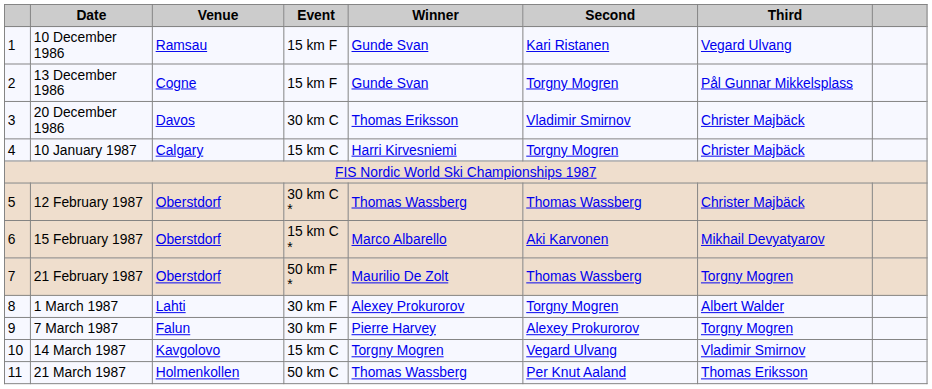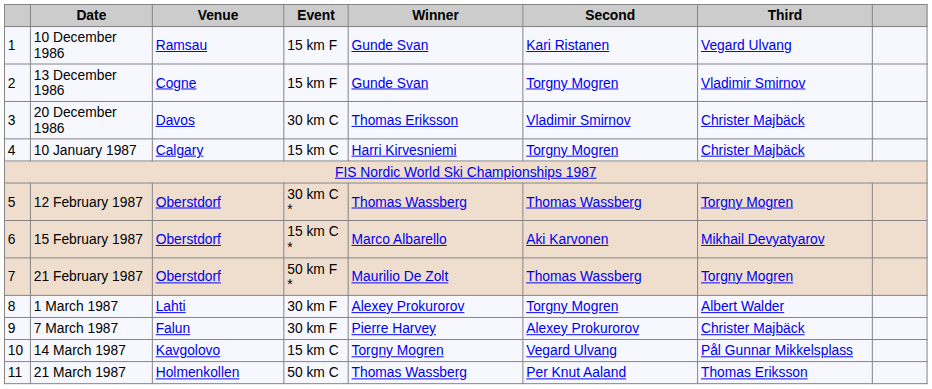 <table bgcolor="#f7f8ff" cellpadding="3" cellspacing="0" border="1" style="font-size: 90%; border: gray solid 1px; border-collapse: collapse;">
 <tr bgcolor="#CCCCCC">
 <td align="center" width="20"><strong></strong></td>
 <td align="center" width="120"><strong>Date</strong></td>
 <td align="center" width="130"><strong>Venue</strong></td>
 <td align="center" width="60"><strong>Event</strong></td>
 <td align="center" width="175"><strong>Winner</strong></td>
 <td align="center" width="175"><strong>Second</strong></td>
 <td align="center" width="175"><strong>Third</strong></td>
 <td align="center" width="50"><strong></strong></td>
 </tr>
 <tr align="left">
 <td>1</td>
 <td>10 December 1986</td>
 <td> <a href='#'>Ramsau</a></td>
 <td>15 km F</td>
 <td> <a href='#'>Gunde Svan</a></td>
 <td> <a href='#'>Kari Ristanen</a></td>
 <td> <a href='#'>Vegard Ulvang</a></td>
 <td></td>
 </tr>
 <tr align="left">
 <td>2</td>
 <td>13 December 1986</td>
 <td> <a href='#'>Cogne</a></td>
 <td>15 km F</td>
 <td> <a href='#'>Gunde Svan</a></td>
 <td> <a href='#'>Torgny Mogren</a></td>
-<td> <a href='#'>Pål Gunnar Mikkelsplass</a></td>
+<td> <a href='#'>Vladimir Smirnov</a></td>
 <td></td>
 </tr>
 <tr align="left">
 <td>3</td>
 <td>20 December 1986</td>
 <td> <a href='#'>Davos</a></td>
 <td>30 km C</td>
 <td> <a href='#'>Thomas Eriksson</a></td>
 <td> <a href='#'>Vladimir Smirnov</a></td>
 <td> <a href='#'>Christer Majbäck</a></td>
 <td></td>
 </tr>
 <tr align="left">
 <td>4</td>
 <td>10 January 1987</td>
 <td> <a href='#'>Calgary</a></td>
 <td>15 km C</td>
 <td> <a href='#'>Harri Kirvesniemi</a></td>
 <td> <a href='#'>Torgny Mogren</a></td>
 <td> <a href='#'>Christer Majbäck</a></td>
 <td></td>
 </tr>
 <tr bgcolor=#EFDECD>
 <td colspan="9" align="center"><a href='#'>FIS Nordic World Ski Championships 1987</a></td>
 </tr>
 <tr bgcolor=#EFDECD>
 <td>5</td>
 <td>12 February 1987</td>
 <td> <a href='#'>Oberstdorf</a></td>
 <td>30 km C *</td>
 <td> <a href='#'>Thomas Wassberg</a></td>
 <td> <a href='#'>Thomas Wassberg</a></td>
-<td> <a href='#'>Christer Majbäck</a></td>
+<td> <a href='#'>Torgny Mogren</a></td>
 <td></td>
 </tr>
 <tr align="left" bgcolor=#EFDECD>
 <td>6</td>
 <td>15 February 1987</td>
 <td> <a href='#'>Oberstdorf</a></td>
 <td>15 km C *</td>
 <td> <a href='#'>Marco Albarello</a></td>
 <td> <a href='#'>Aki Karvonen</a></td>
 <td> <a href='#'>Mikhail Devyatyarov</a></td>
 <td></td>
 </tr>
 <tr align="left" bgcolor=#EFDECD>
 <td>7</td>
 <td>21 February 1987</td>
 <td> <a href='#'>Oberstdorf</a></td>
 <td>50 km F *</td>
 <td> <a href='#'>Maurilio De Zolt</a></td>
 <td> <a href='#'>Thomas Wassberg</a></td>
 <td> <a href='#'>Torgny Mogren</a></td>
 <td></td>
 </tr>
 <tr align="left">
 <td>8</td>
 <td>1 March 1987</td>
 <td> <a href='#'>Lahti</a></td>
 <td>30 km F</td>
 <td> <a href='#'>Alexey Prokurorov</a></td>
 <td> <a href='#'>Torgny Mogren</a></td>
 <td> <a href='#'>Albert Walder</a></td>
 <td></td>
 </tr>
 <tr align="left">
 <td>9</td>
 <td>7 March 1987</td>
 <td> <a href='#'>Falun</a></td>
 <td>30 km F</td>
 <td> <a href='#'>Pierre Harvey</a></td>
 <td> <a href='#'>Alexey Prokurorov</a></td>
-<td> <a href='#'>Torgny Mogren</a></td>
+<td> <a href='#'>Christer Majbäck</a></td>
 <td></td>
 </tr>
 <tr align="left">
 <td>10</td>
 <td>14 March 1987</td>
 <td> <a href='#'>Kavgolovo</a></td>
 <td>15 km C</td>
 <td> <a href='#'>Torgny Mogren</a></td>
 <td> <a href='#'>Vegard Ulvang</a></td>
-<td> <a href='#'>Vladimir Smirnov</a></td>
+<td> <a href='#'>Pål Gunnar Mikkelsplass</a></td>
 <td></td>
 </tr>
 <tr align="left">
 <td>11</td>
 <td>21 March 1987</td>
 <td> <a href='#'>Holmenkollen</a></td>
 <td>50 km C</td>
 <td> <a href='#'>Thomas Wassberg</a></td>
 <td> <a href='#'>Per Knut Aaland</a></td>
 <td> <a href='#'>Thomas Eriksson</a></td>
 <td></td>
 </tr>
 </table>
